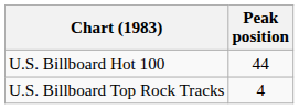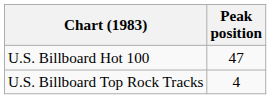 <table class="wikitable">
 <tr>
 <th>Chart (1983)</th>
 <th>Peak<br>position</th>
 </tr>
 <tr>
 <td>U.S. Billboard Hot 100</td>
-<td style="text-align:center;">44</td>
+<td style="text-align:center;">47</td>
 </tr>
 <tr>
 <td>U.S. Billboard Top Rock Tracks</td>
 <td style="text-align:center;">4</td>
 </tr>
 </table>
